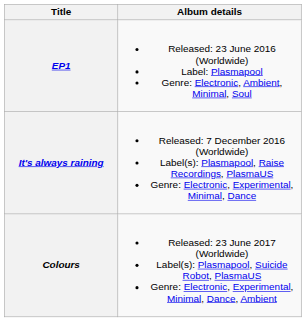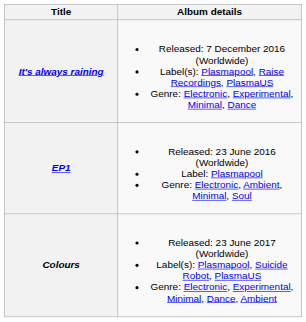 <table class="wikitable plainrowheaders" style="text-align:center;" border="1">
 <tr>
 <th scope="col" style="width:11em;">Title</th>
 <th scope="col" style="width:18em;">Album details</th>
 </tr>
 <tr>
+<th scope="row"><em><a href='#'>It's always raining</a></em></th>
+<td><br><ul><li>Released: 7 December 2016 <span>(Worldwide)</span></li><li>Label(s): <a href='#'>Plasmapool</a>, <a href='#'>Raise Recordings</a>, <a href='#'>PlasmaUS</a></li><li>Genre: <a href='#'>Electronic</a>, <a href='#'>Experimental</a>, <a href='#'>Minimal</a>, <a href='#'>Dance</a></li></ul></td>
+</tr>
+<tr>
 <th scope="row"><em><a href='#'>EP1</a></em></th>
 <td><br><ul><li>Released: 23 June 2016 <span>(Worldwide)</span></li><li>Label: <a href='#'>Plasmapool</a></li><li>Genre: <a href='#'>Electronic</a>, <a href='#'>Ambient</a>, <a href='#'>Minimal</a>, <a href='#'>Soul</a></li></ul></td>
-</tr>
-<tr>
-<th scope="row"><em><a href='#'>It's always raining</a></em></th>
-<td><br><ul><li>Released: 7 December 2016 <span>(Worldwide)</span></li><li>Label(s): <a href='#'>Plasmapool</a>, <a href='#'>Raise Recordings</a>, <a href='#'>PlasmaUS</a></li><li>Genre: <a href='#'>Electronic</a>, <a href='#'>Experimental</a>, <a href='#'>Minimal</a>, <a href='#'>Dance</a></li></ul></td>
 </tr>
 <tr>
 <th scope="row"><em>Colours</em></th>
 <td><br><ul><li>Released: 23 June 2017 <span>(Worldwide)</span></li><li>Label(s): <a href='#'>Plasmapool</a>, <a href='#'>Suicide Robot</a>, <a href='#'>PlasmaUS</a></li><li>Genre: <a href='#'>Electronic</a>, <a href='#'>Experimental</a>, <a href='#'>Minimal</a>, <a href='#'>Dance</a>, <a href='#'>Ambient</a></li></ul></td>
 </tr>
 </table>
